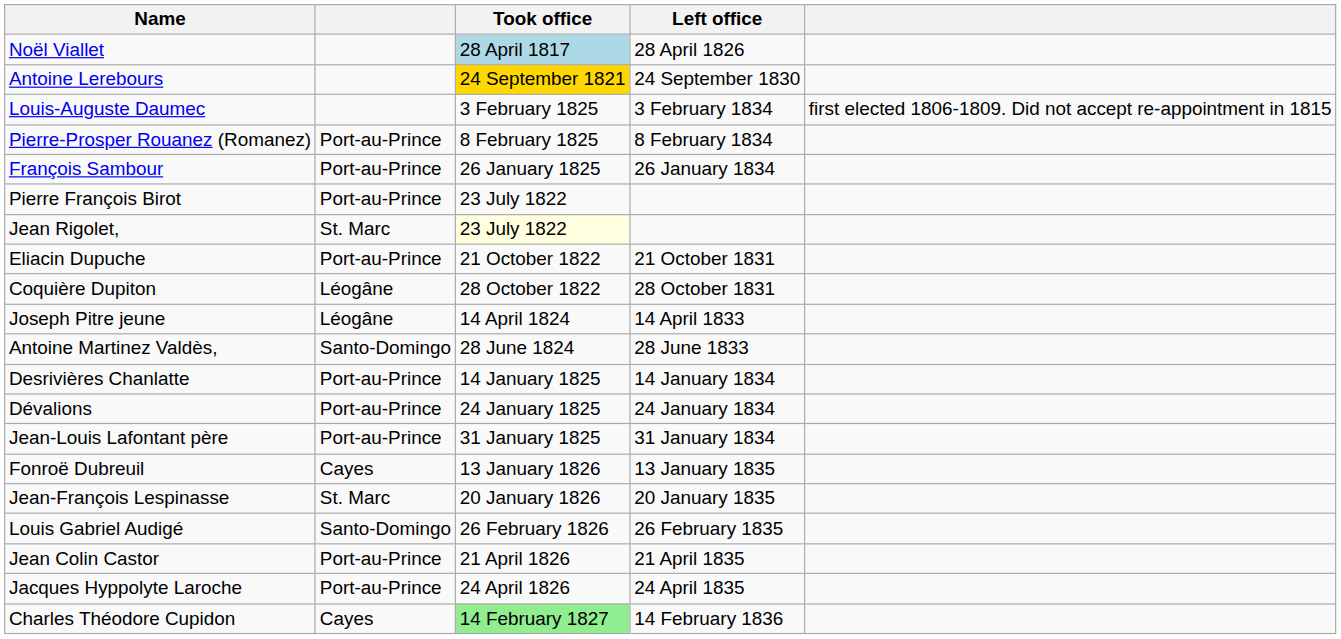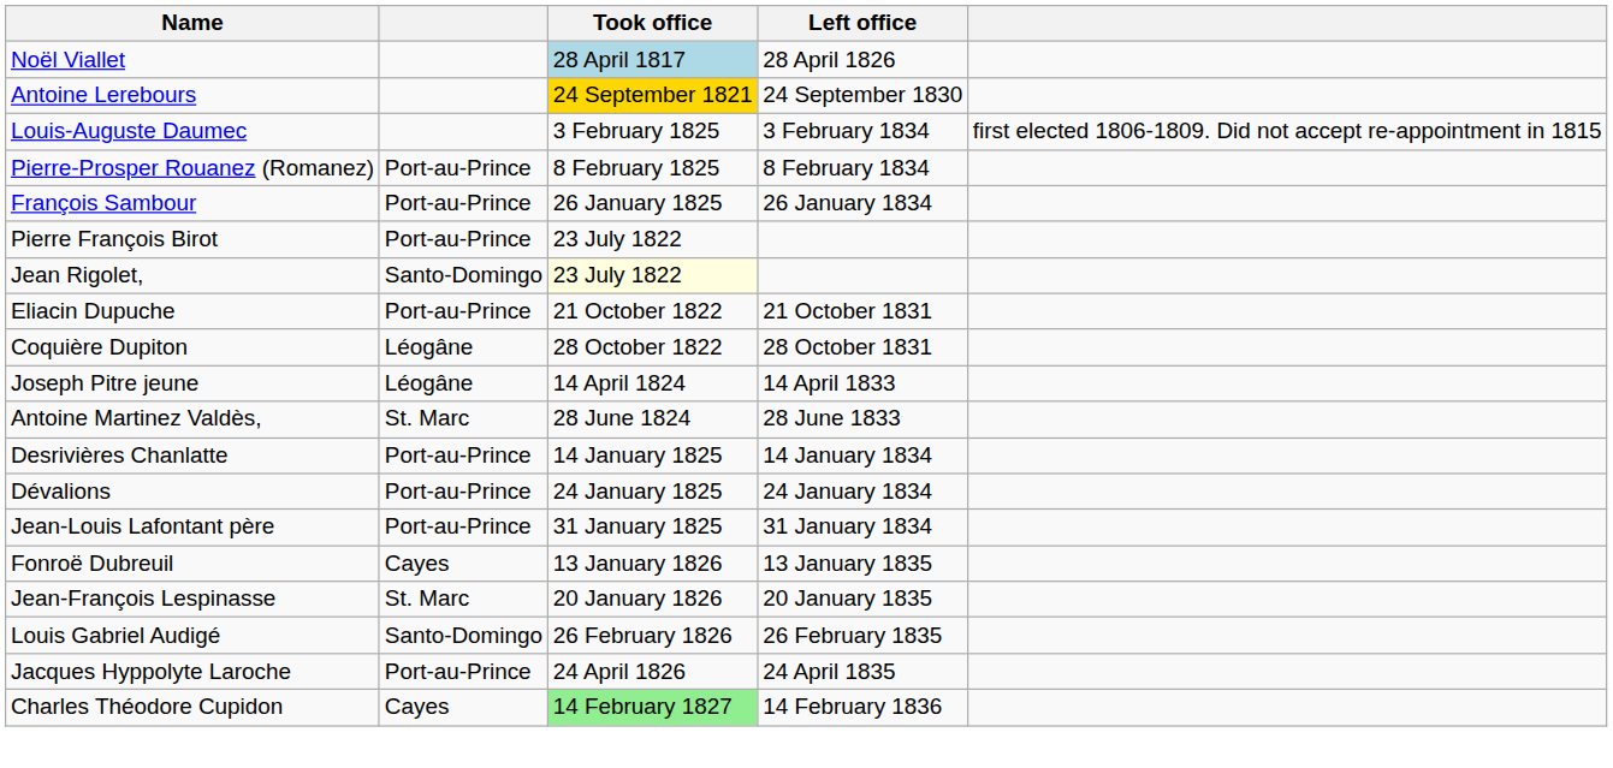 <table class="wikitable">
 <tr>
 <th>Name</th>
 <th></th>
 <th>Took office</th>
 <th>Left office</th>
 <th></th>
 </tr>
 <tr>
 <td><a href='#'>Noël Viallet</a></td>
 <td></td>
 <td style="background: lightblue;">28 April 1817</td>
 <td>28 April 1826</td>
 <td></td>
 </tr>
 <tr>
 <td><a href='#'>Antoine Lerebours</a></td>
 <td></td>
 <td style="background: gold;">24 September 1821</td>
 <td>24 September 1830</td>
 <td></td>
 </tr>
 <tr>
 <td><a href='#'>Louis-Auguste Daumec</a></td>
 <td></td>
 <td>3 February 1825</td>
 <td>3 February 1834</td>
 <td>first elected 1806-1809. Did not accept re-appointment in 1815</td>
 </tr>
 <tr>
 <td><a href='#'>Pierre-Prosper Rouanez</a> (Romanez)</td>
 <td>Port-au-Prince</td>
 <td>8 February 1825</td>
 <td>8 February 1834</td>
 <td></td>
 </tr>
 <tr>
 <td><a href='#'>François Sambour</a></td>
 <td>Port-au-Prince</td>
 <td>26 January 1825</td>
 <td>26 January 1834</td>
 <td></td>
 </tr>
 <tr>
 <td>Pierre François Birot</td>
 <td>Port-au-Prince</td>
 <td>23 July 1822</td>
 <td></td>
 <td></td>
 </tr>
 <tr>
 <td>Jean Rigolet,</td>
-<td>St. Marc</td>
+<td>Santo-Domingo</td>
 <td style="background: lightyellow;">23 July 1822</td>
 <td></td>
 <td></td>
 </tr>
 <tr>
 <td>Eliacin Dupuche</td>
 <td>Port-au-Prince</td>
 <td>21 October 1822</td>
 <td>21 October 1831</td>
 <td></td>
 </tr>
 <tr>
 <td>Coquière Dupiton</td>
 <td>Léogâne</td>
 <td>28 October 1822</td>
 <td>28 October 1831</td>
 <td></td>
 </tr>
 <tr>
 <td>Joseph Pitre jeune</td>
 <td>Léogâne</td>
 <td>14 April 1824</td>
 <td>14 April 1833</td>
 <td></td>
 </tr>
 <tr>
 <td>Antoine Martinez Valdès,</td>
-<td>Santo-Domingo</td>
+<td>St. Marc</td>
 <td>28 June 1824</td>
 <td>28 June 1833</td>
 <td></td>
 </tr>
 <tr>
 <td>Desrivières Chanlatte</td>
 <td>Port-au-Prince</td>
 <td>14 January 1825</td>
 <td>14 January 1834</td>
 <td></td>
 </tr>
 <tr>
 <td>Dévalions</td>
 <td>Port-au-Prince</td>
 <td>24 January 1825</td>
 <td>24 January 1834</td>
 <td></td>
 </tr>
 <tr>
 <td>Jean-Louis Lafontant père</td>
 <td>Port-au-Prince</td>
 <td>31 January 1825</td>
 <td>31 January 1834</td>
 <td></td>
 </tr>
 <tr>
 <td>Fonroë Dubreuil</td>
 <td>Cayes</td>
 <td>13 January 1826</td>
 <td>13 January 1835</td>
 <td></td>
 </tr>
 <tr>
 <td>Jean-François Lespinasse</td>
 <td>St. Marc</td>
 <td>20 January 1826</td>
 <td>20 January 1835</td>
 <td></td>
 </tr>
 <tr>
 <td>Louis Gabriel Audigé</td>
 <td>Santo-Domingo</td>
 <td>26 February 1826</td>
 <td>26 February 1835</td>
 <td></td>
 </tr>
 <tr>
-<td>Jean Colin Castor</td>
-<td>Port-au-Prince</td>
-<td>21 April 1826</td>
-<td>21 April 1835</td>
-<td></td>
-</tr>
-<tr>
 <td>Jacques Hyppolyte Laroche</td>
 <td>Port-au-Prince</td>
 <td>24 April 1826</td>
 <td>24 April 1835</td>
 <td></td>
 </tr>
 <tr>
 <td>Charles Théodore Cupidon</td>
 <td>Cayes</td>
 <td style="background: lightgreen;">14 February 1827</td>
 <td>14 February 1836</td>
 <td></td>
 </tr>
 </table>
